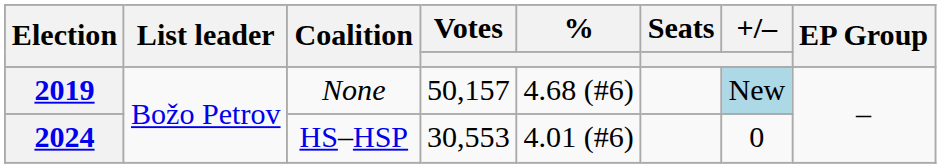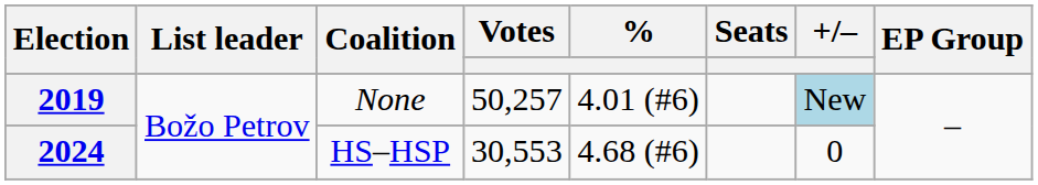 <table class="wikitable" style="text-align:center;">
 <tr>
 <th rowspan=2>Election</th>
 <th rowspan=2>List leader</th>
 <th rowspan=2>Coalition</th>
 <th>Votes</th>
 <th>%</th>
 <th>Seats</th>
 <th>+/–</th>
 <th rowspan=2>EP Group</th>
 </tr>
 <tr>
 <th colspan=2></th>
 <th colspan=2></th>
 </tr>
 <tr>
 <th><a href='#'>2019</a></th>
 <td rowspan=2><a href='#'>Božo Petrov</a></td>
 <td><em>None</em></td>
-<td>50,157</td>
-<td>4.68 (#6)</td>
+<td>50,257</td>
+<td>4.01 (#6)</td>
 <td></td>
 <td style="background: lightblue;">New</td>
 <td rowspan=2>–</td>
 </tr>
 <tr>
 <th><a href='#'>2024</a></th>
 <td><a href='#'>HS</a>–<a href='#'>HSP</a></td>
 <td>30,553</td>
-<td>4.01 (#6)</td>
+<td>4.68 (#6)</td>
 <td></td>
 <td> 0</td>
 </tr>
 </table>
